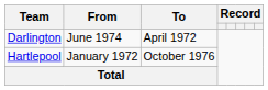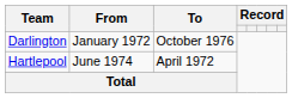 <table class=wikitable style="text-align: center">
 <tr>
 <th rowspan=2>Team</th>
 <th rowspan=2>From</th>
 <th rowspan=2>To</th>
 <th colspan=5>Record</th>
 </tr>
 <tr>
 <th></th>
 <th></th>
 <th></th>
 <th></th>
 <th></th>
 </tr>
 <tr>
 <td align=left><a href='#'>Darlington</a></td>
-<td align=left>June 1974</td>
-<td align=left>April 1972<br></td>
+<td align=left>January 1972</td>
+<td align=left>October 1976<br></td>
 </tr>
 <tr>
 <td align=left><a href='#'>Hartlepool</a></td>
-<td align=left>January 1972</td>
-<td align=left>October 1976<br></td>
+<td align=left>June 1974</td>
+<td align=left>April 1972<br></td>
 </tr>
 <tr>
 <th colspan=3>Total<br></th>
 </tr>
 </table>
